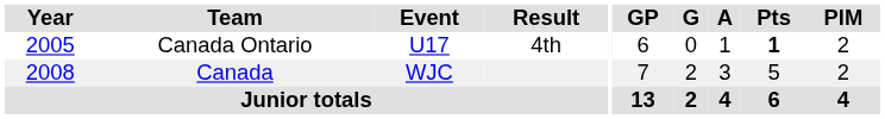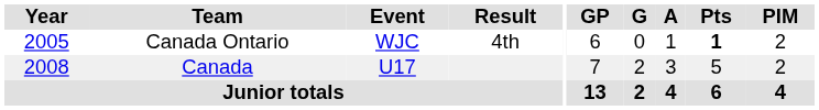 <table border="0" cellpadding="1" cellspacing="0" ID="Table3" style="text-align:center; width:40em">
 <tr ALIGN="center" bgcolor="#e0e0e0">
 <th>Year</th>
 <th>Team</th>
 <th>Event</th>
 <th>Result</th>
 <th rowspan="99" bgcolor="#ffffff"></th>
 <th>GP</th>
 <th>G</th>
 <th>A</th>
 <th>Pts</th>
 <th>PIM</th>
 </tr>
 <tr>
 <td><a href='#'>2005</a></td>
 <td>Canada Ontario</td>
-<td><a href='#'>U17</a></td>
+<td><a href='#'>WJC</a></td>
 <td>4th</td>
 <td>6</td>
 <td>0</td>
 <td>1</td>
 <td><strong>1</strong></td>
 <td>2</td>
 </tr>
 <tr ALIGN="center" bgcolor="#f0f0f0">
 <td><a href='#'>2008</a></td>
 <td><a href='#'>Canada</a></td>
-<td><a href='#'>WJC</a></td>
+<td><a href='#'>U17</a></td>
 <td></td>
 <td>7</td>
 <td>2</td>
 <td>3</td>
 <td>5</td>
 <td>2</td>
 </tr>
 <tr bgcolor="#e0e0e0">
 <th colspan="4">Junior totals</th>
 <th>13</th>
 <th>2</th>
 <th>4</th>
 <th>6</th>
 <th>4</th>
 </tr>
 </table>
